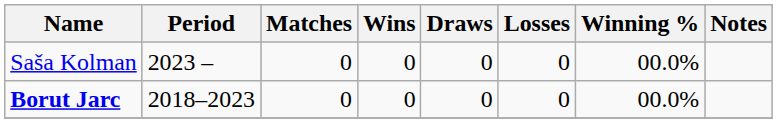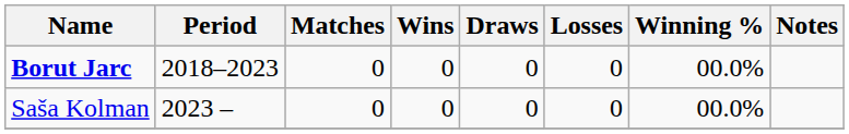 <table class="wikitable" style="text-align: right;">
 <tr>
 <th>Name</th>
 <th>Period</th>
 <th>Matches</th>
 <th>Wins</th>
 <th>Draws</th>
 <th>Losses</th>
 <th>Winning %</th>
 <th>Notes</th>
 </tr>
 <tr>
+<td style="text-align: left;"><strong><a href='#'>Borut Jarc</a></strong></td>
+<td style="text-align: left;">2018–2023</td>
+<td>0</td>
+<td>0</td>
+<td>0</td>
+<td>0</td>
+<td>00.0%</td>
+<td></td>
+</tr>
+<tr>
 <td style="text-align: left;"><a href='#'>Saša Kolman</a></td>
 <td style="text-align: left;">2023 –</td>
 <td>0</td>
 <td>0</td>
 <td>0</td>
 <td>0</td>
 <td>00.0%</td>
 <td></td>
 </tr>
 <tr>
-<td style="text-align: left;"><strong><a href='#'>Borut Jarc</a></strong></td>
-<td style="text-align: left;">2018–2023</td>
-<td>0</td>
-<td>0</td>
-<td>0</td>
-<td>0</td>
-<td>00.0%</td>
-<td></td>
-</tr>
-<tr>
 </tr>
 </table>
